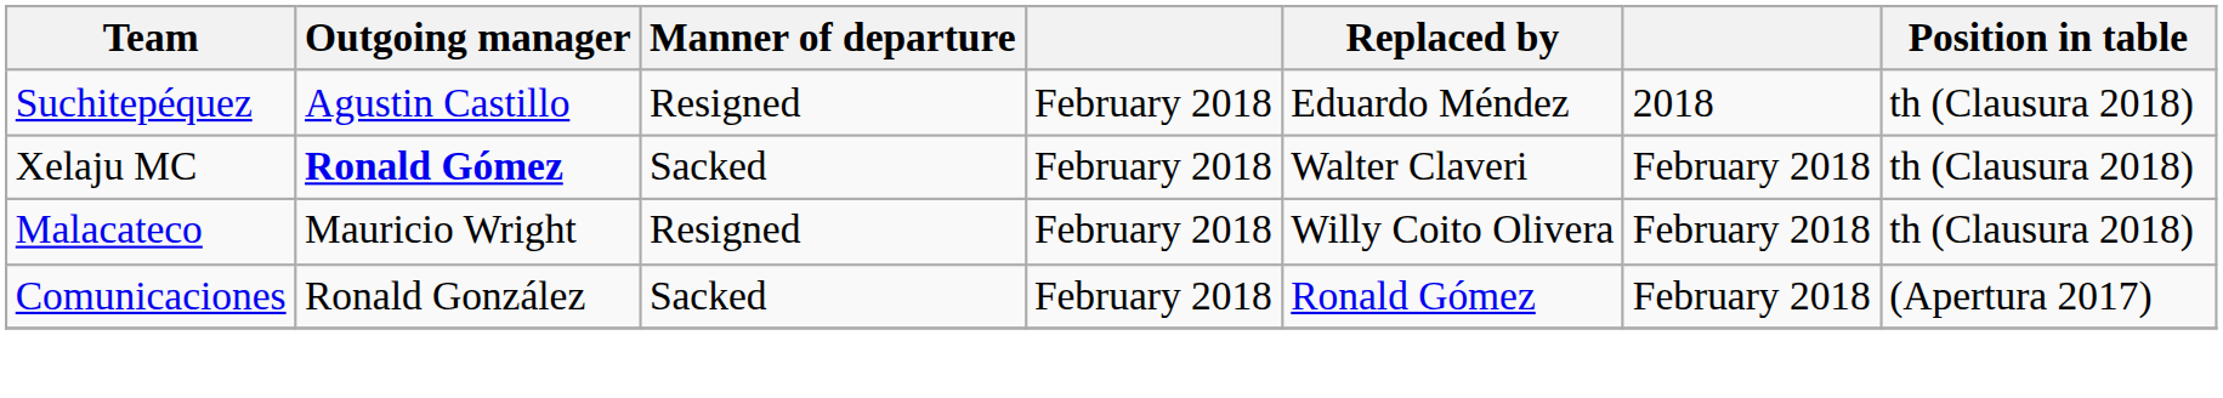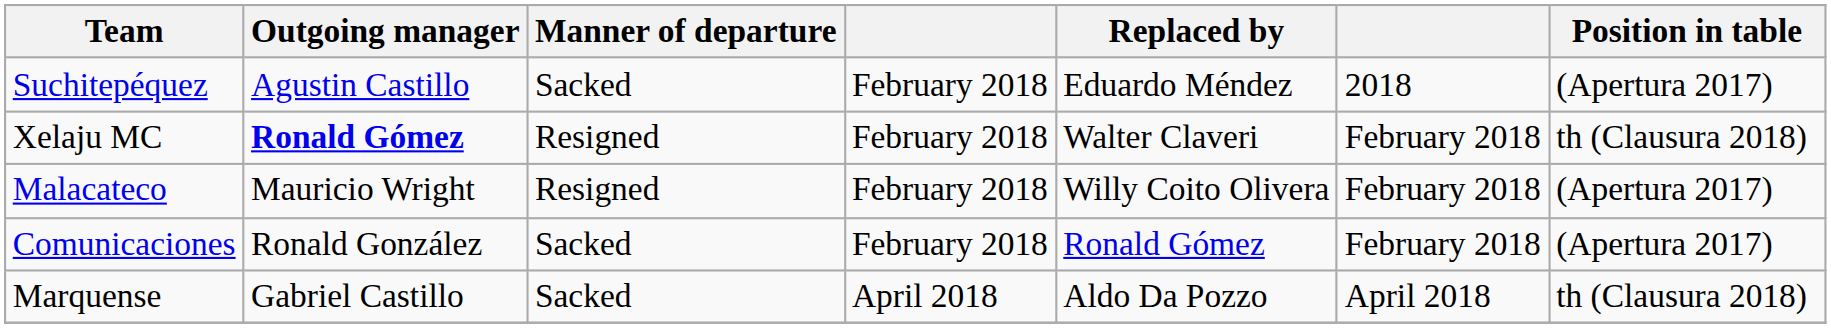 <table class="wikitable">
 <tr>
 <th>Team</th>
 <th>Outgoing manager</th>
 <th>Manner of departure</th>
 <th></th>
 <th>Replaced by</th>
 <th></th>
 <th width=125px>Position in table</th>
 </tr>
 <tr>
 <td><a href='#'>Suchitepéquez</a></td>
 <td> <a href='#'>Agustin Castillo</a></td>
-<td>Resigned</td>
+<td>Sacked</td>
 <td>February 2018</td>
 <td> Eduardo Méndez</td>
 <td>2018</td>
-<td>th (Clausura 2018)</td>
+<td>(Apertura 2017)</td>
 </tr>
 <tr>
 <td>Xelaju MC</td>
 <td><strong> <a href='#'>Ronald Gómez</a></strong></td>
-<td>Sacked</td>
+<td>Resigned</td>
 <td>February 2018</td>
 <td> Walter Claveri</td>
 <td>February 2018</td>
 <td>th (Clausura 2018)</td>
 </tr>
 <tr>
 <td><a href='#'>Malacateco</a></td>
 <td> Mauricio Wright</td>
 <td>Resigned</td>
 <td>February 2018</td>
 <td> Willy Coito Olivera</td>
 <td>February 2018</td>
-<td>th (Clausura 2018)</td>
+<td>(Apertura 2017)</td>
 </tr>
 <tr>
 <td><a href='#'>Comunicaciones</a></td>
 <td> Ronald González</td>
 <td>Sacked</td>
 <td>February 2018</td>
 <td> <a href='#'>Ronald Gómez</a></td>
 <td>February 2018</td>
 <td>(Apertura 2017)</td>
 </tr>
 <tr>
+<td>Marquense</td>
+<td> Gabriel Castillo</td>
+<td>Sacked</td>
+<td>April 2018</td>
+<td> Aldo Da Pozzo</td>
+<td>April 2018</td>
+<td>th (Clausura 2018)</td>
+</tr>
+<tr>
 </tr>
 </table>
